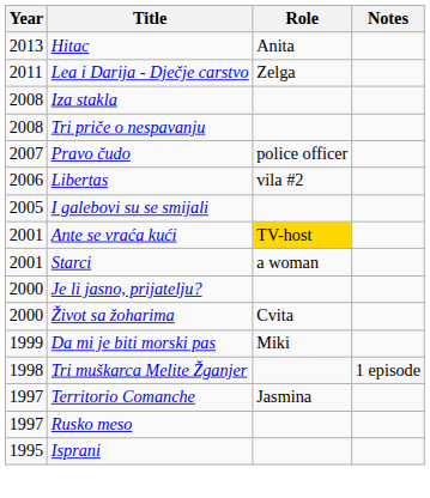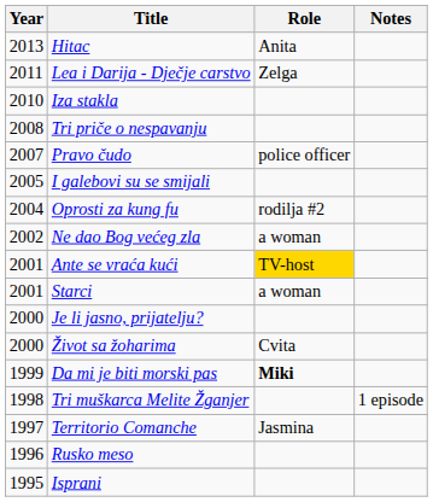 <table class="wikitable sortable">
 <tr>
 <th>Year</th>
 <th>Title</th>
 <th>Role</th>
 <th class="unsortable">Notes</th>
 </tr>
 <tr>
 <td>2013</td>
 <td><em><a href='#'>Hitac</a></em></td>
 <td>Anita</td>
 <td></td>
 </tr>
 <tr>
 <td>2011</td>
 <td><em><a href='#'>Lea i Darija - Dječje carstvo</a></em></td>
 <td>Zelga</td>
 <td></td>
 </tr>
 <tr>
-<td>2008</td>
+<td>2010</td>
 <td><em><a href='#'>Iza stakla</a></em></td>
 <td></td>
 <td></td>
 </tr>
 <tr>
 <td>2008</td>
 <td><em><a href='#'>Tri priče o nespavanju</a></em></td>
 <td></td>
 <td></td>
 </tr>
 <tr>
 <td>2007</td>
 <td><em><a href='#'>Pravo čudo</a></em></td>
 <td>police officer</td>
 <td></td>
 </tr>
 <tr>
-<td>2006</td>
-<td><em><a href='#'>Libertas</a></em></td>
-<td>vila #2</td>
+<td>2005</td>
+<td><em><a href='#'>I galebovi su se smijali</a></em></td>
+<td></td>
 <td></td>
 </tr>
 <tr>
-<td>2005</td>
-<td><em><a href='#'>I galebovi su se smijali</a></em></td>
+<td>2004</td>
+<td><em><a href='#'>Oprosti za kung fu</a></em></td>
+<td>rodilja #2</td>
 <td></td>
+</tr>
+<tr>
+<td>2002</td>
+<td><em><a href='#'>Ne dao Bog većeg zla</a></em></td>
+<td>a woman</td>
 <td></td>
 </tr>
 <tr>
 <td>2001</td>
 <td><em><a href='#'>Ante se vraća kući</a></em></td>
 <td style="background: gold;">TV-host</td>
 <td></td>
 </tr>
 <tr>
 <td>2001</td>
 <td><em><a href='#'>Starci</a></em></td>
 <td>a woman</td>
 <td></td>
 </tr>
 <tr>
 <td>2000</td>
 <td><em><a href='#'>Je li jasno, prijatelju?</a></em></td>
 <td></td>
 <td></td>
 </tr>
 <tr>
 <td>2000</td>
 <td><em><a href='#'>Život sa žoharima</a></em></td>
 <td>Cvita</td>
 <td></td>
 </tr>
 <tr>
 <td>1999</td>
 <td><em><a href='#'>Da mi je biti morski pas</a></em></td>
-<td>Miki</td>
+<td><strong>Miki</strong></td>
 <td></td>
 </tr>
 <tr>
 <td>1998</td>
 <td><em><a href='#'>Tri muškarca Melite Žganjer</a></em></td>
 <td></td>
 <td>1 episode</td>
 </tr>
 <tr>
 <td>1997</td>
 <td><em><a href='#'>Territorio Comanche</a></em></td>
 <td>Jasmina</td>
 <td></td>
 </tr>
 <tr>
-<td>1997</td>
+<td>1996</td>
 <td><em><a href='#'>Rusko meso</a></em></td>
 <td></td>
 <td></td>
 </tr>
 <tr>
 <td>1995</td>
 <td><em><a href='#'>Isprani</a></em></td>
 <td></td>
 <td></td>
 </tr>
 </table>
